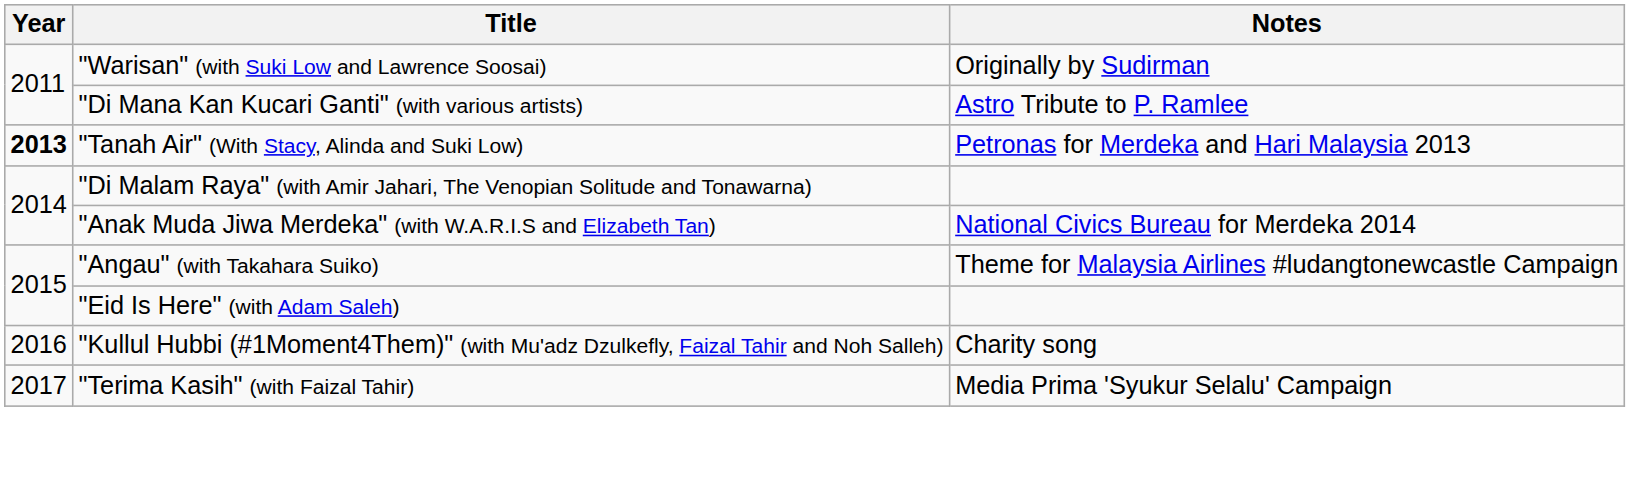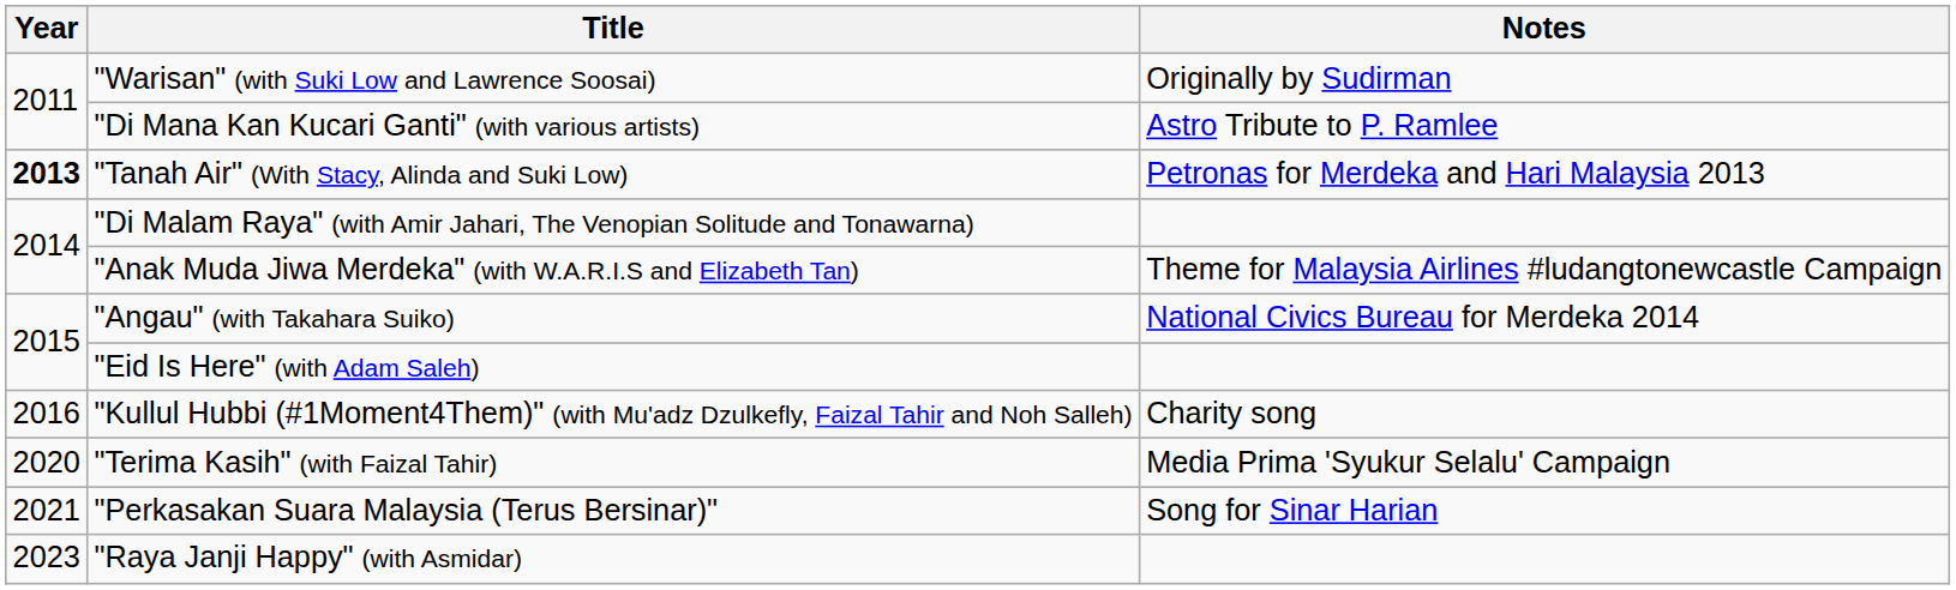 <table class="wikitable">
 <tr>
 <th>Year</th>
 <th>Title</th>
 <th>Notes</th>
 </tr>
 <tr>
 <td rowspan="2">2011</td>
 <td>"Warisan" <small>(with <a href='#'>Suki Low</a> and Lawrence Soosai)</small></td>
 <td>Originally by <a href='#'>Sudirman</a></td>
 </tr>
 <tr>
 <td>"Di Mana Kan Kucari Ganti" <small>(with various artists)</small></td>
 <td><a href='#'>Astro</a> Tribute to <a href='#'>P. Ramlee</a></td>
 </tr>
 <tr>
 <td><strong>2013</strong></td>
 <td>"Tanah Air" <small>(With <a href='#'>Stacy</a>, Alinda and Suki Low)</small></td>
 <td><a href='#'>Petronas</a> for <a href='#'>Merdeka</a> and <a href='#'>Hari Malaysia</a> 2013</td>
 </tr>
 <tr>
 <td rowspan="2">2014</td>
 <td>"Di Malam Raya" <small>(with Amir Jahari, The Venopian Solitude and Tonawarna)</small></td>
 <td></td>
 </tr>
 <tr>
 <td>"Anak Muda Jiwa Merdeka" <small>(with W.A.R.I.S and <a href='#'>Elizabeth Tan</a>)</small></td>
-<td><a href='#'>National Civics Bureau</a> for Merdeka 2014</td>
+<td>Theme for <a href='#'>Malaysia Airlines</a> #ludangtonewcastle Campaign</td>
 </tr>
 <tr>
 <td rowspan="2">2015</td>
 <td>"Angau" <small>(with Takahara Suiko)</small></td>
-<td>Theme for <a href='#'>Malaysia Airlines</a> #ludangtonewcastle Campaign</td>
+<td><a href='#'>National Civics Bureau</a> for Merdeka 2014</td>
 </tr>
 <tr>
 <td>"Eid Is Here" <small>(with <a href='#'>Adam Saleh</a>)</small></td>
 <td></td>
 </tr>
 <tr>
 <td>2016</td>
 <td>"Kullul Hubbi (#1Moment4Them)" <small>(with Mu'adz Dzulkefly, <a href='#'>Faizal Tahir</a> and Noh Salleh)</small></td>
 <td>Charity song</td>
 </tr>
 <tr>
-<td>2017</td>
+<td>2020</td>
 <td>"Terima Kasih" <small>(with Faizal Tahir)</small></td>
 <td>Media Prima 'Syukur Selalu' Campaign</td>
 </tr>
+<tr>
+<td>2021</td>
+<td>"Perkasakan Suara Malaysia (Terus Bersinar)"</td>
+<td>Song for <a href='#'>Sinar Harian</a></td>
+</tr>
+<tr>
+<td>2023</td>
+<td>"Raya Janji Happy" <small>(with Asmidar)</small></td>
+<td></td>
+</tr>
 </table>
